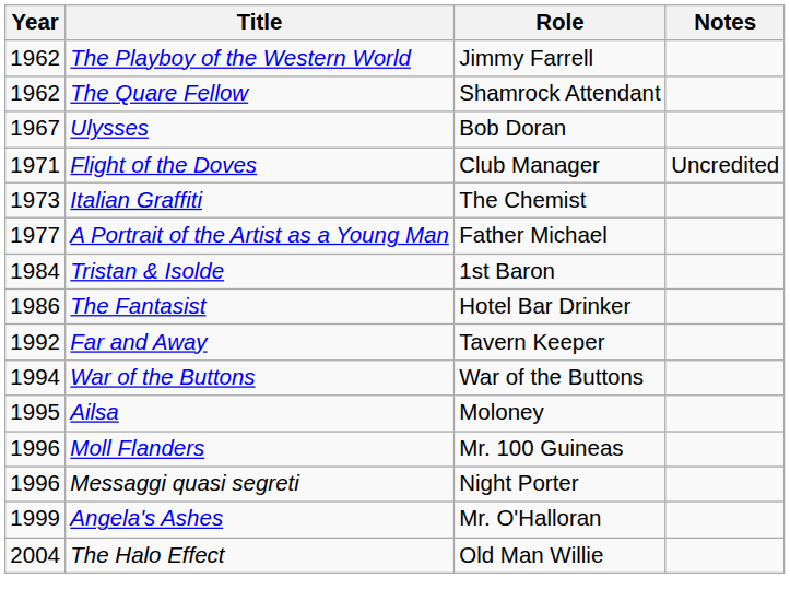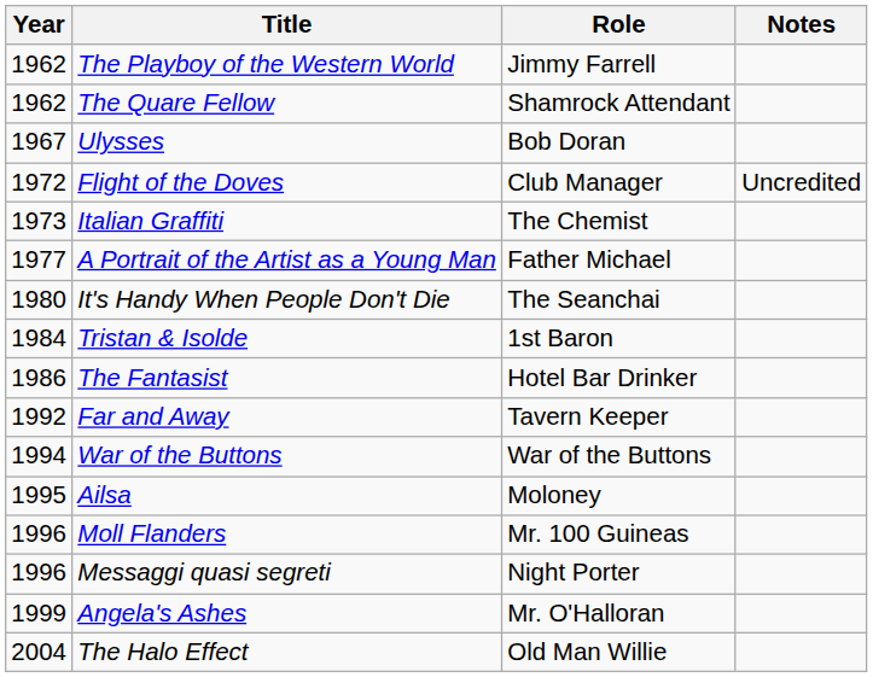 <table class="wikitable sortable">
 <tr>
 <th>Year</th>
 <th>Title</th>
 <th>Role</th>
 <th>Notes</th>
 </tr>
 <tr>
 <td>1962</td>
 <td><a href='#'><em>The Playboy of the Western World</em></a></td>
 <td>Jimmy Farrell</td>
 <td></td>
 </tr>
 <tr>
 <td>1962</td>
 <td><em><a href='#'>The Quare Fellow</a></em></td>
 <td>Shamrock Attendant</td>
 <td></td>
 </tr>
 <tr>
 <td>1967</td>
 <td><a href='#'><em>Ulysses</em></a></td>
 <td>Bob Doran</td>
 <td></td>
 </tr>
 <tr>
-<td>1971</td>
+<td>1972</td>
 <td><em><a href='#'>Flight of the Doves</a></em></td>
 <td>Club Manager</td>
 <td>Uncredited</td>
 </tr>
 <tr>
 <td>1973</td>
 <td><em><a href='#'>Italian Graffiti</a></em></td>
 <td>The Chemist</td>
 <td></td>
 </tr>
 <tr>
 <td>1977</td>
 <td><a href='#'><em>A Portrait of the Artist as a Young Man</em></a></td>
 <td>Father Michael</td>
+<td></td>
+</tr>
+<tr>
+<td>1980</td>
+<td><em>It's Handy When People Don't Die</em></td>
+<td>The Seanchai</td>
 <td></td>
 </tr>
 <tr>
 <td>1984</td>
 <td><a href='#'><em>Tristan & Isolde</em></a></td>
 <td>1st Baron</td>
 <td></td>
 </tr>
 <tr>
 <td>1986</td>
 <td><em><a href='#'>The Fantasist</a></em></td>
 <td>Hotel Bar Drinker</td>
 <td></td>
 </tr>
 <tr>
 <td>1992</td>
 <td><em><a href='#'>Far and Away</a></em></td>
 <td>Tavern Keeper</td>
 <td></td>
 </tr>
 <tr>
 <td>1994</td>
 <td><a href='#'><em>War of the Buttons</em></a></td>
 <td>War of the Buttons</td>
 <td></td>
 </tr>
 <tr>
 <td>1995</td>
 <td><a href='#'><em>Ailsa</em></a></td>
 <td>Moloney</td>
 <td></td>
 </tr>
 <tr>
 <td>1996</td>
 <td><a href='#'><em>Moll Flanders</em></a></td>
 <td>Mr. 100 Guineas</td>
 <td></td>
 </tr>
 <tr>
 <td>1996</td>
 <td><em>Messaggi quasi segreti</em></td>
 <td>Night Porter</td>
 <td></td>
 </tr>
 <tr>
 <td>1999</td>
 <td><a href='#'><em>Angela's Ashes</em></a></td>
 <td>Mr. O'Halloran</td>
 <td></td>
 </tr>
 <tr>
 <td>2004</td>
 <td><em>The Halo Effect</em></td>
 <td>Old Man Willie</td>
 <td></td>
 </tr>
 </table>
